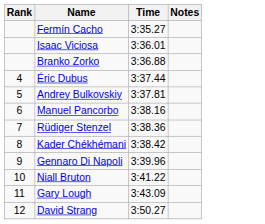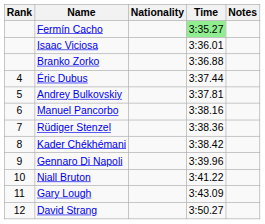 <table class="wikitable sortable" style="text-align:center">
 <tr>
 <th>Rank</th>
 <th>Name</th>
+<th>Nationality</th>
 <th>Time</th>
 <th>Notes</th>
 </tr>
 <tr>
 <td></td>
 <td align=left><a href='#'>Fermín Cacho</a></td>
-<td>3:35.27</td>
+<td align=left></td>
+<td style="background: lightgreen;">3:35.27</td>
 <td></td>
 </tr>
 <tr>
 <td></td>
 <td align=left><a href='#'>Isaac Viciosa</a></td>
+<td align=left></td>
 <td>3:36.01</td>
 <td></td>
 </tr>
 <tr>
 <td></td>
 <td align=left><a href='#'>Branko Zorko</a></td>
+<td align=left></td>
 <td>3:36.88</td>
 <td></td>
 </tr>
 <tr>
 <td>4</td>
 <td align=left><a href='#'>Éric Dubus</a></td>
+<td align=left></td>
 <td>3:37.44</td>
 <td></td>
 </tr>
 <tr>
 <td>5</td>
 <td align=left><a href='#'>Andrey Bulkovskiy</a></td>
+<td align=left></td>
 <td>3:37.81</td>
 <td></td>
 </tr>
 <tr>
 <td>6</td>
 <td align=left><a href='#'>Manuel Pancorbo</a></td>
+<td align=left></td>
 <td>3:38.16</td>
 <td></td>
 </tr>
 <tr>
 <td>7</td>
 <td align=left><a href='#'>Rüdiger Stenzel</a></td>
+<td align=left></td>
 <td>3:38.36</td>
 <td></td>
 </tr>
 <tr>
 <td>8</td>
 <td align=left><a href='#'>Kader Chékhémani</a></td>
+<td align=left></td>
 <td>3:38.42</td>
 <td></td>
 </tr>
 <tr>
 <td>9</td>
 <td align=left><a href='#'>Gennaro Di Napoli</a></td>
+<td align=left></td>
 <td>3:39.96</td>
 <td></td>
 </tr>
 <tr>
 <td>10</td>
 <td align=left><a href='#'>Niall Bruton</a></td>
+<td align=left></td>
 <td>3:41.22</td>
 <td></td>
 </tr>
 <tr>
 <td>11</td>
 <td align=left><a href='#'>Gary Lough</a></td>
+<td align=left></td>
 <td>3:43.09</td>
 <td></td>
 </tr>
 <tr>
 <td>12</td>
 <td align=left><a href='#'>David Strang</a></td>
+<td align=left></td>
 <td>3:50.27</td>
 <td></td>
 </tr>
 </table>
